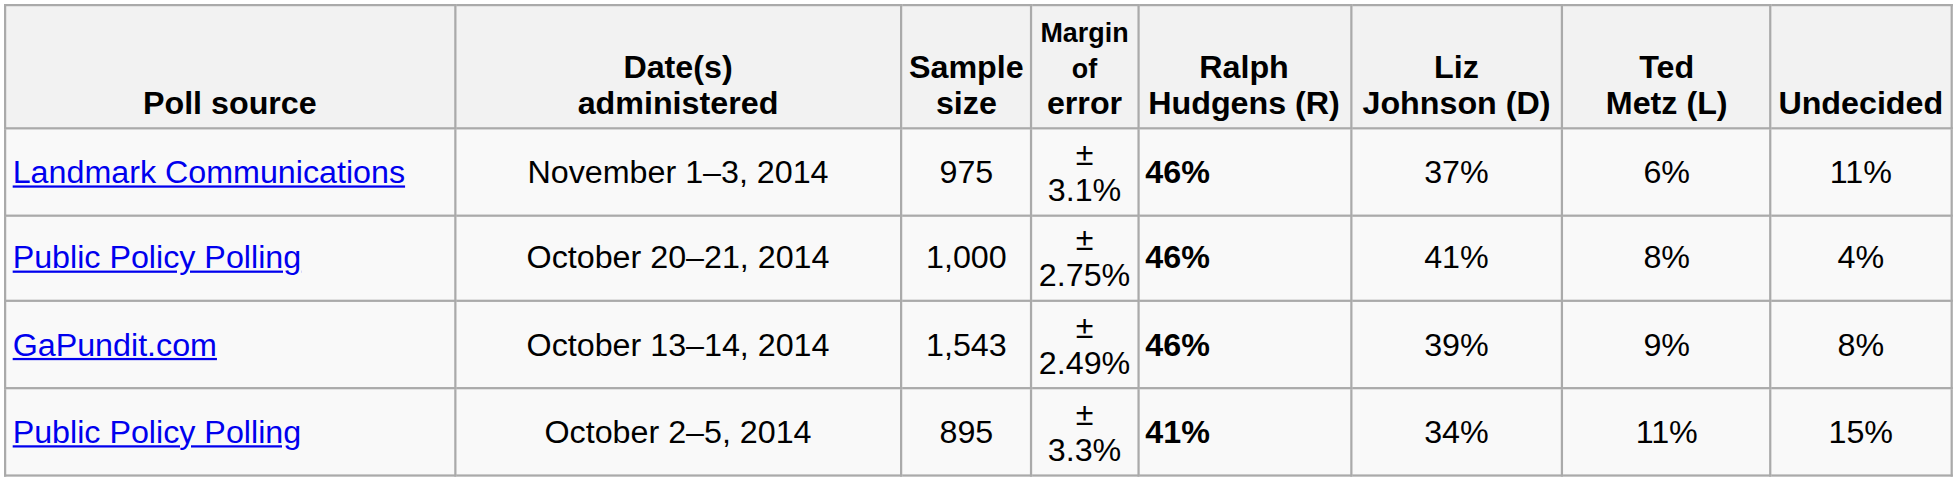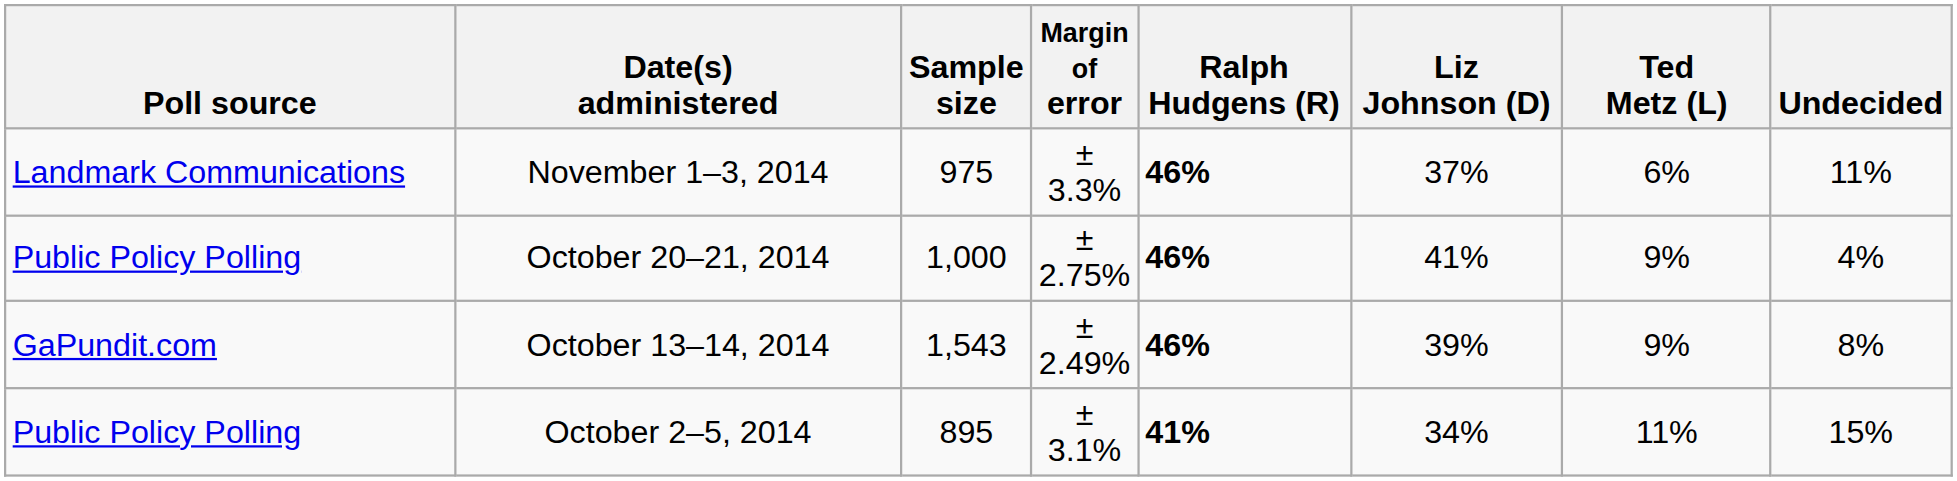 <table class="wikitable" style="font-size:90%">
 <tr valign= bottom>
 <th style="width:200px;">Poll source</th>
 <th style="width:200px;">Date(s)<br>administered</th>
 <th class=small>Sample<br>size</th>
 <th class=small><small>Margin of</small><br>error</th>
 <th style="width:90px;">Ralph<br>Hudgens (R)</th>
 <th style="width:90px;">Liz<br>Johnson (D)</th>
 <th style="width:90px;">Ted<br>Metz (L)</th>
 <th style="width:40px;">Undecided</th>
 </tr>
 <tr>
 <td><a href='#'>Landmark Communications</a></td>
 <td align=center>November 1–3, 2014</td>
 <td align=center>975</td>
-<td align=center>± 3.1%</td>
+<td align=center>± 3.3%</td>
 <td><strong>46%</strong></td>
 <td align=center>37%</td>
 <td align=center>6%</td>
 <td align=center>11%</td>
 </tr>
 <tr>
 <td><a href='#'>Public Policy Polling</a></td>
 <td align=center>October 20–21, 2014</td>
 <td align=center>1,000</td>
 <td align=center>± 2.75%</td>
 <td><strong>46%</strong></td>
 <td align=center>41%</td>
-<td align=center>8%</td>
+<td align=center>9%</td>
 <td align=center>4%</td>
 </tr>
 <tr>
 <td><a href='#'>GaPundit.com</a></td>
 <td align=center>October 13–14, 2014</td>
 <td align=center>1,543</td>
 <td align=center>± 2.49%</td>
 <td><strong>46%</strong></td>
 <td align=center>39%</td>
 <td align=center>9%</td>
 <td align=center>8%</td>
 </tr>
 <tr>
 <td><a href='#'>Public Policy Polling</a></td>
 <td align=center>October 2–5, 2014</td>
 <td align=center>895</td>
-<td align=center>± 3.3%</td>
+<td align=center>± 3.1%</td>
 <td><strong>41%</strong></td>
 <td align=center>34%</td>
 <td align=center>11%</td>
 <td align=center>15%</td>
 </tr>
 </table>
